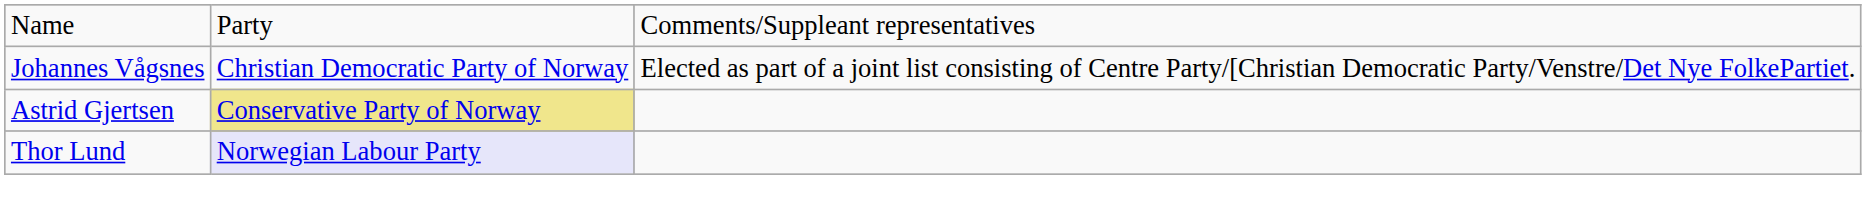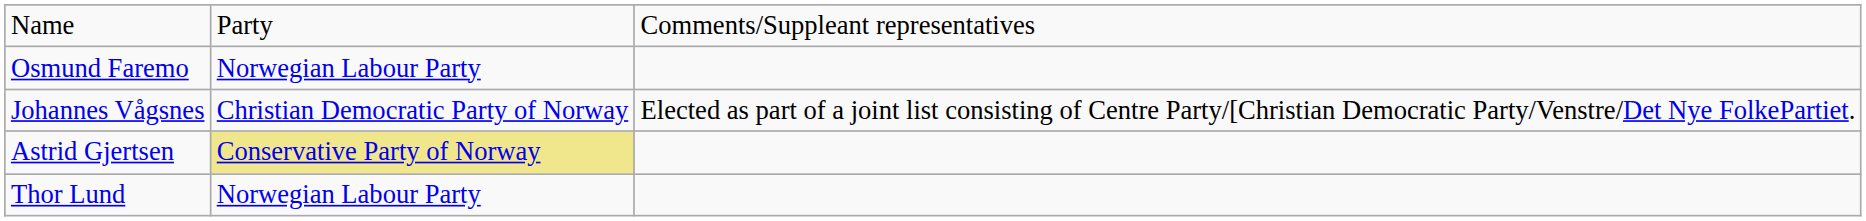 <table class="wikitable">
 <tr>
 <td>Name</td>
 <td>Party</td>
 <td>Comments/Suppleant representatives</td>
+</tr>
+<tr>
+<td><a href='#'>Osmund Faremo</a></td>
+<td><a href='#'>Norwegian Labour Party</a></td>
+<td></td>
 </tr>
 <tr>
 <td><a href='#'>Johannes Vågsnes</a></td>
 <td><a href='#'>Christian Democratic Party of Norway</a></td>
 <td>Elected as part of a joint list consisting of Centre Party/[Christian Democratic Party/Venstre/<a href='#'>Det Nye FolkePartiet</a>.</td>
 </tr>
 <tr>
 <td><a href='#'>Astrid Gjertsen</a></td>
 <td style="background: khaki;"><a href='#'>Conservative Party of Norway</a></td>
 <td></td>
 </tr>
 <tr>
 <td><a href='#'>Thor Lund</a></td>
-<td style="background: lavender;"><a href='#'>Norwegian Labour Party</a></td>
+<td><a href='#'>Norwegian Labour Party</a></td>
 <td></td>
 </tr>
 </table>
